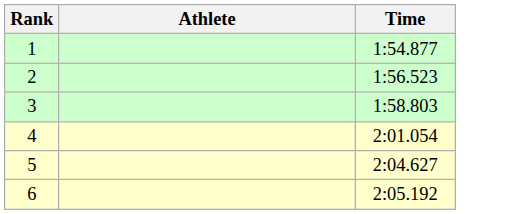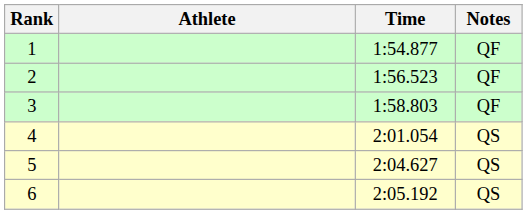 <table class=wikitable style="text-align:center">
 <tr>
 <th width=40>Rank</th>
 <th width=250>Athlete</th>
 <th width=80>Time</th>
+<th width=50>Notes</th>
 </tr>
 <tr bgcolor="ccffcc">
 <td>1</td>
 <td align=left></td>
 <td>1:54.877</td>
+<td>QF</td>
 </tr>
 <tr bgcolor="ccffcc">
 <td>2</td>
 <td align=left></td>
 <td>1:56.523</td>
+<td>QF</td>
 </tr>
 <tr bgcolor="ccffcc">
 <td>3</td>
 <td align=left></td>
 <td>1:58.803</td>
+<td>QF</td>
 </tr>
 <tr bgcolor="#ffffcc">
 <td>4</td>
 <td align=left></td>
 <td>2:01.054</td>
+<td>QS</td>
 </tr>
 <tr bgcolor="#ffffcc">
 <td>5</td>
 <td align=left></td>
 <td>2:04.627</td>
+<td>QS</td>
 </tr>
 <tr bgcolor="#ffffcc">
 <td>6</td>
 <td align=left></td>
 <td>2:05.192</td>
+<td>QS</td>
 </tr>
 </table>
